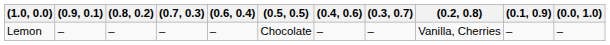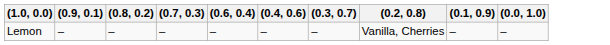 <table class="wikitable">
 <tr>
 <th>(1.0, 0.0)</th>
 <th>(0.9, 0.1)</th>
 <th>(0.8, 0.2)</th>
 <th>(0.7, 0.3)</th>
 <th>(0.6, 0.4)</th>
-<th>(0.5, 0.5)</th>
 <th>(0.4, 0.6)</th>
 <th>(0.3, 0.7)</th>
 <th>(0.2, 0.8)</th>
 <th>(0.1, 0.9)</th>
 <th>(0.0, 1.0)</th>
 </tr>
 <tr>
 <td>Lemon</td>
 <td>–</td>
 <td>–</td>
 <td>–</td>
 <td>–</td>
-<td>Chocolate</td>
 <td>–</td>
 <td>–</td>
 <td>Vanilla, Cherries</td>
 <td>–</td>
 <td>–</td>
 </tr>
 </table>
